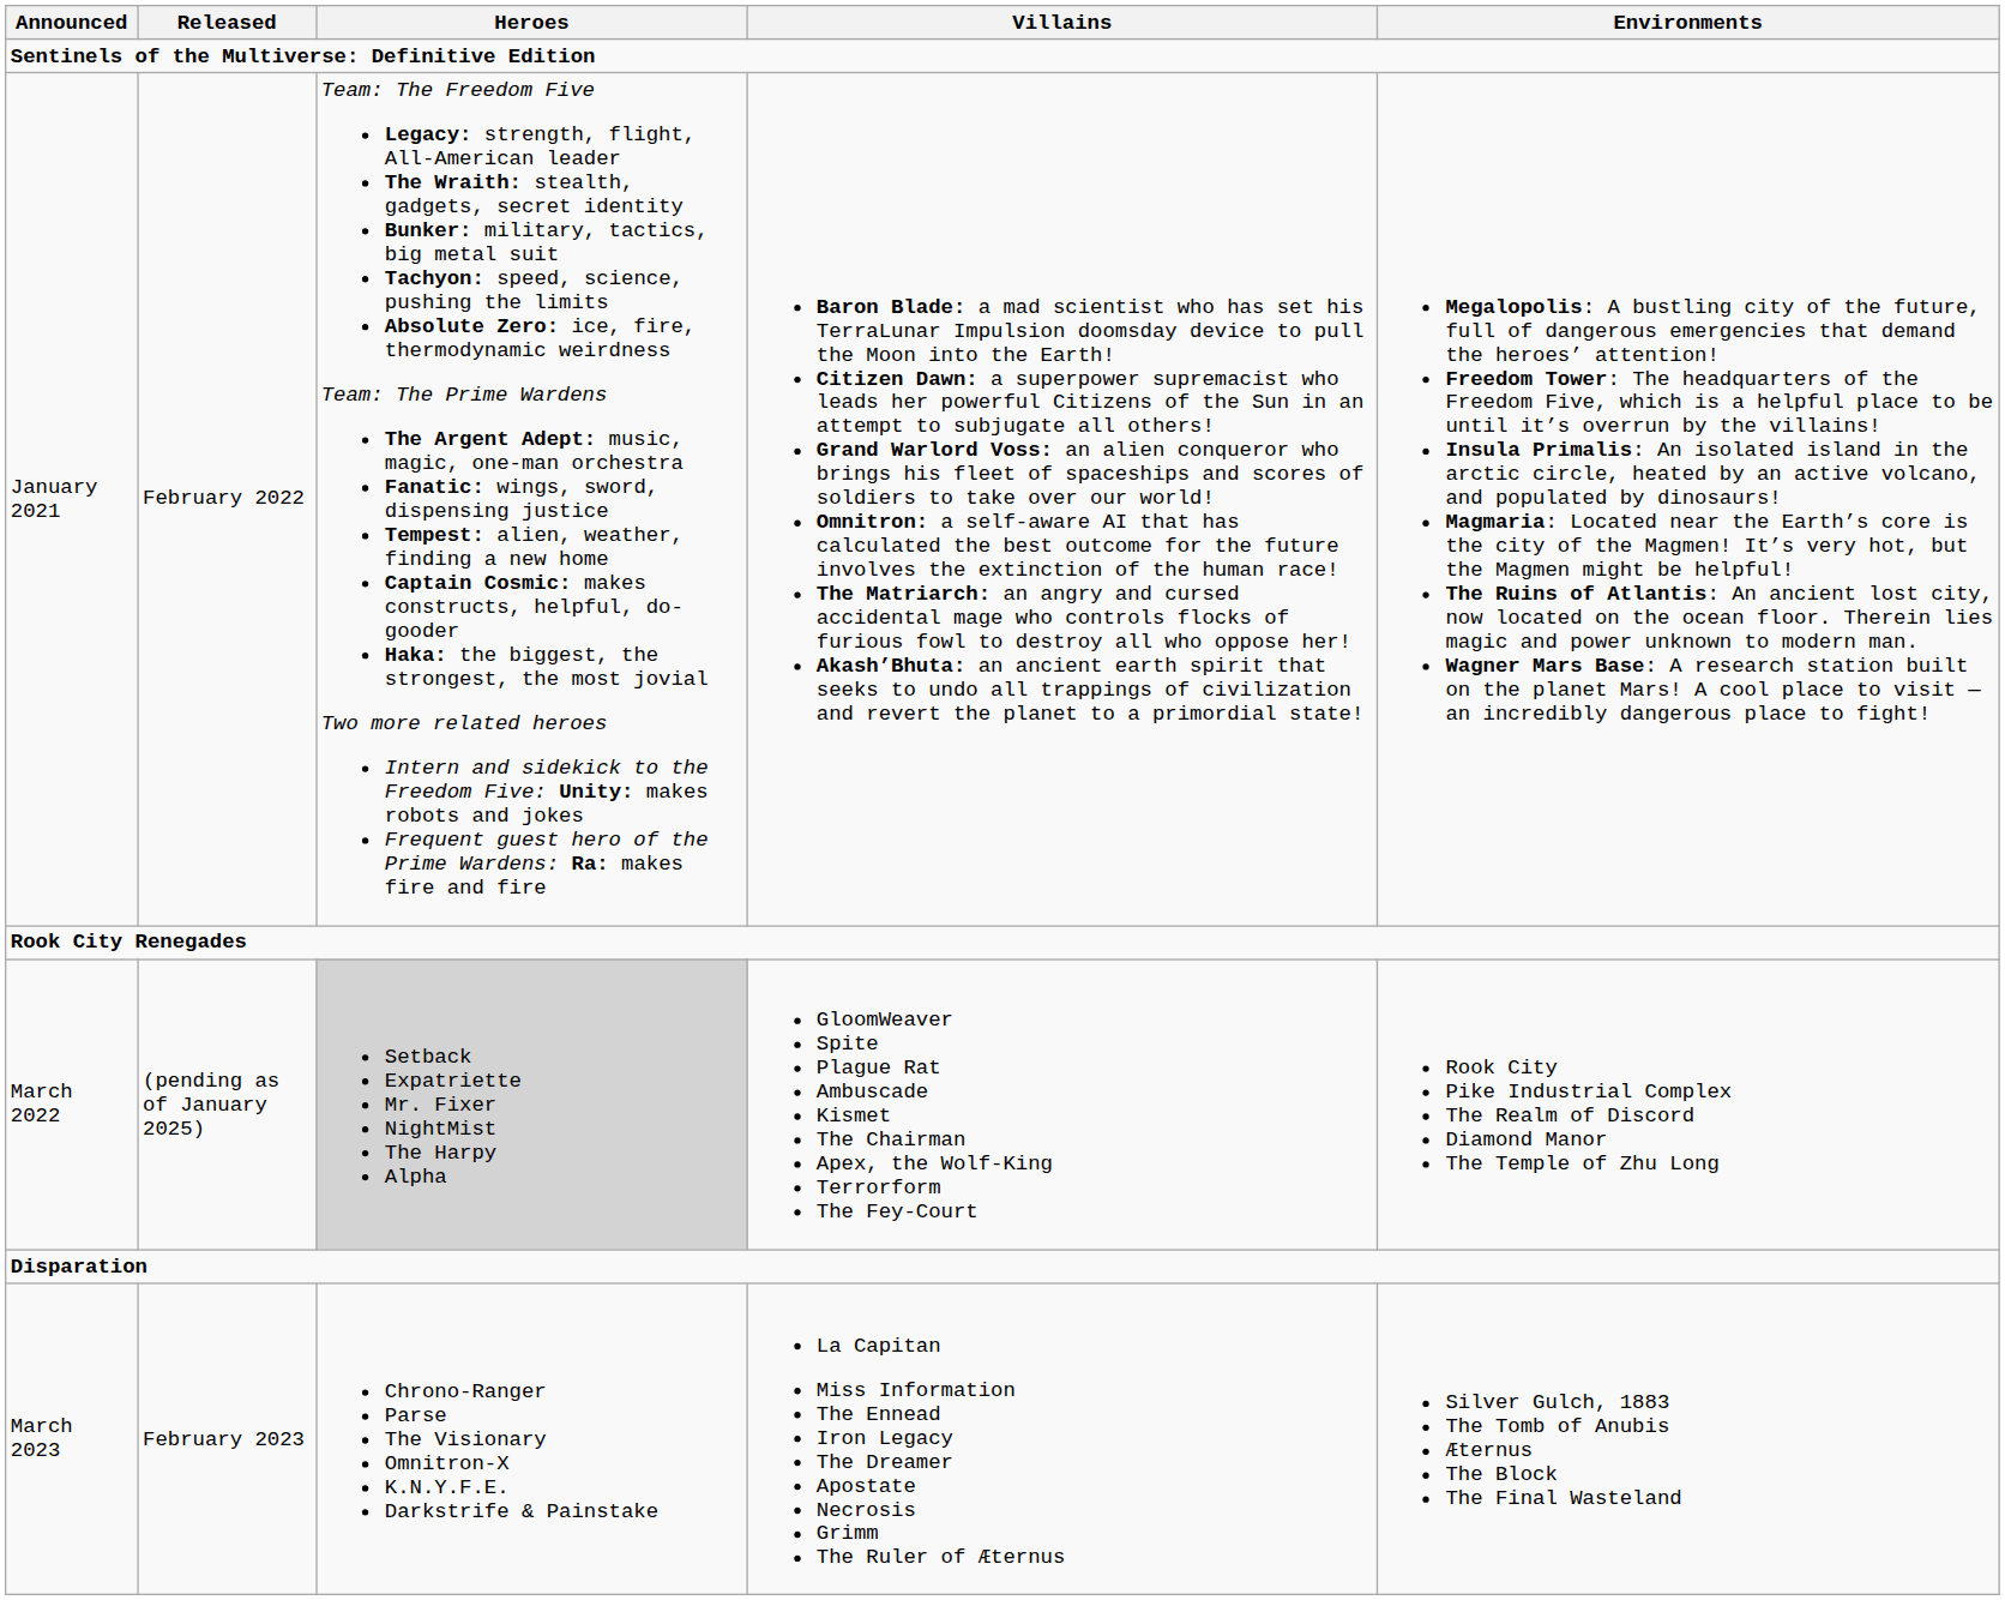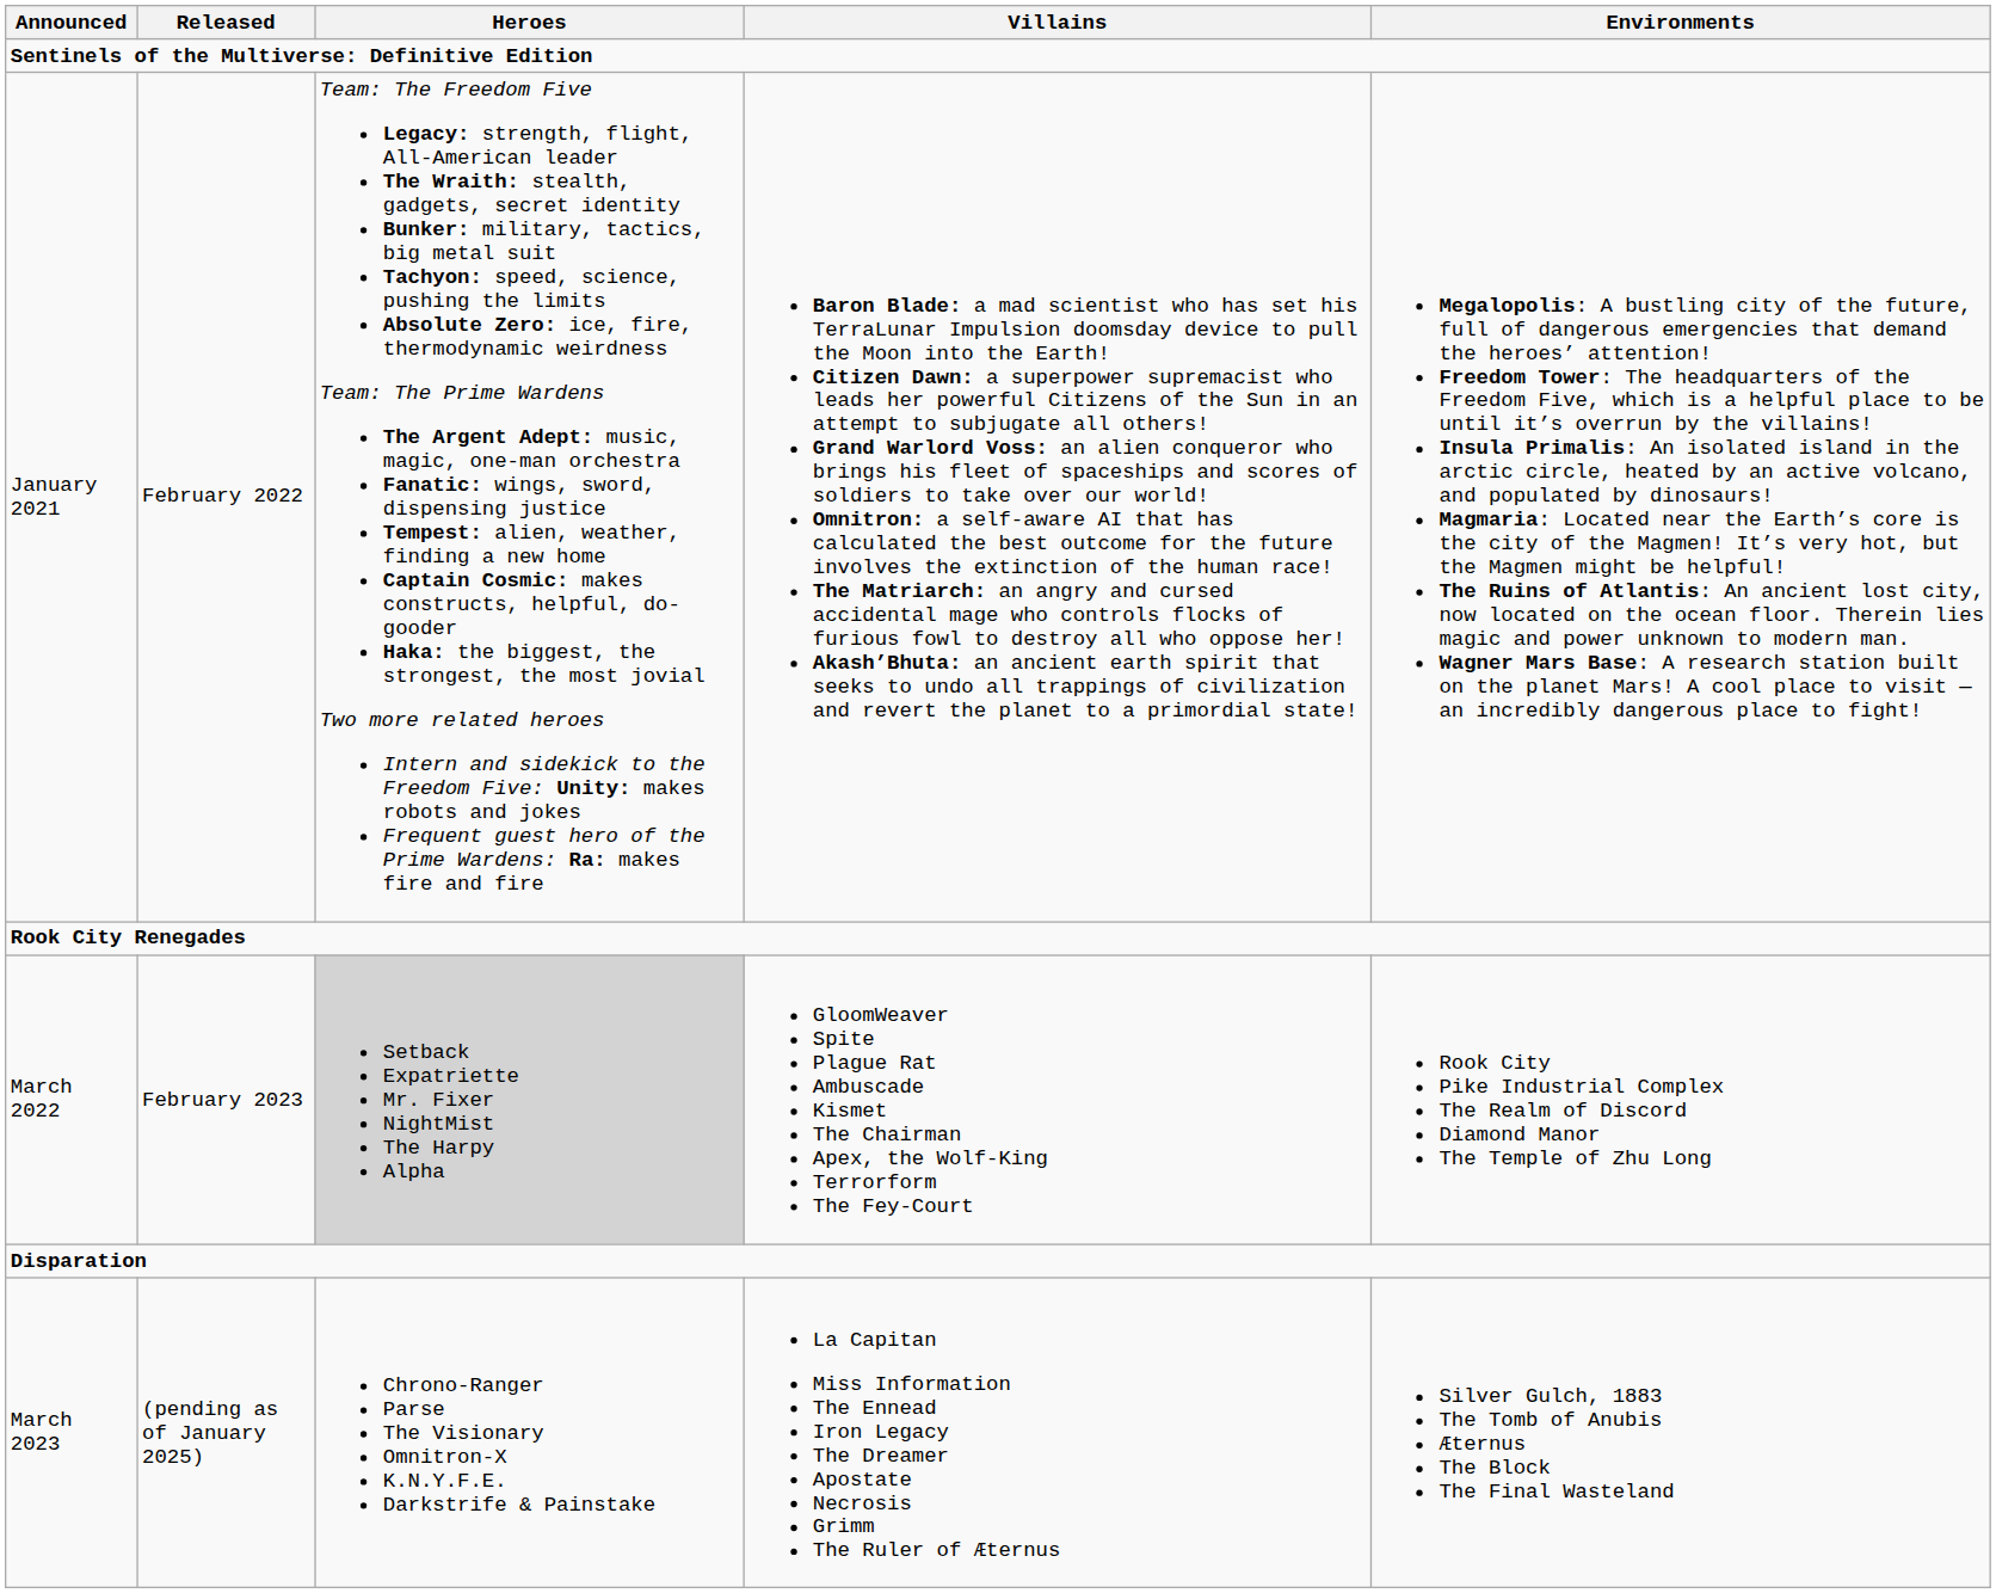 <table class="wikitable">
 <tr>
 <th>Announced</th>
 <th>Released</th>
 <th>Heroes</th>
 <th>Villains</th>
 <th>Environments</th>
 </tr>
 <tr>
 <td colspan="5"><strong>Sentinels of the Multiverse: Definitive Edition</strong></td>
 </tr>
 <tr>
 <td>January 2021 </td>
 <td>February 2022</td>
 <td><em>Team: The Freedom Five</em><br><ul><li><strong>Legacy:</strong> strength, flight, All-American leader</li><li><strong>The Wraith:</strong> stealth, gadgets, secret identity</li><li><strong>Bunker:</strong> military, tactics, big metal suit</li><li><strong>Tachyon:</strong> speed, science, pushing the limits</li><li><strong>Absolute Zero:</strong> ice, fire, thermodynamic weirdness</li></ul><em>Team: The Prime Wardens</em><ul><li><strong>The Argent Adept:</strong> music, magic, one-man orchestra</li><li><strong>Fanatic:</strong> wings, sword, dispensing justice</li><li><strong>Tempest:</strong> alien, weather, finding a new home</li><li><strong>Captain Cosmic:</strong> makes constructs, helpful, do-gooder</li><li><strong>Haka:</strong> the biggest, the strongest, the most jovial</li></ul><em>Two more related heroes</em><ul><li><em>Intern and sidekick to the Freedom Five:</em> <strong>Unity:</strong> makes robots and jokes</li><li><em>Frequent guest hero of the Prime Wardens:</em> <strong>Ra:</strong> makes fire and fire</li></ul></td>
 <td><br><ul><li><strong>Baron Blade:</strong> a mad scientist who has set his TerraLunar Impulsion doomsday device to pull the Moon into the Earth!</li><li><strong>Citizen Dawn:</strong> a superpower supremacist who leads her powerful Citizens of the Sun in an attempt to subjugate all others!</li><li><strong>Grand Warlord Voss:</strong> an alien conqueror who brings his fleet of spaceships and scores of soldiers to take over our world!</li><li><strong>Omnitron:</strong> a self-aware AI that has calculated the best outcome for the future involves the extinction of the human race!</li><li><strong>The Matriarch:</strong> an angry and cursed accidental mage who controls flocks of furious fowl to destroy all who oppose her!</li><li><strong>Akash’Bhuta:</strong> an ancient earth spirit that seeks to undo all trappings of civilization and revert the planet to a primordial state!</li></ul></td>
 <td><br><ul><li><strong>Megalopolis</strong>: A bustling city of the future, full of dangerous emergencies that demand the heroes’ attention!</li><li><strong>Freedom Tower</strong>: The headquarters of the Freedom Five, which is a helpful place to be until it’s overrun by the villains!</li><li><strong>Insula Primalis</strong>: An isolated island in the arctic circle, heated by an active volcano, and populated by dinosaurs!</li><li><strong>Magmaria</strong>: Located near the Earth’s core is the city of the Magmen! It’s very hot, but the Magmen might be helpful!</li><li><strong>The Ruins of Atlantis</strong>: An ancient lost city, now located on the ocean floor. Therein lies magic and power unknown to modern man.</li><li><strong>Wagner Mars Base</strong>: A research station built on the planet Mars! A cool place to visit — an incredibly dangerous place to fight!</li></ul></td>
 </tr>
 <tr>
 <td colspan="5"><strong>Rook City Renegades</strong></td>
 </tr>
 <tr>
 <td>March 2022</td>
-<td>(pending as of January 2025)</td>
+<td>February 2023</td>
 <td style="background: lightgrey;"><br><ul><li>Setback</li><li>Expatriette</li><li>Mr. Fixer</li><li>NightMist</li><li>The Harpy</li><li>Alpha</li></ul></td>
 <td><br><ul><li>GloomWeaver</li><li>Spite</li><li>Plague Rat</li><li>Ambuscade</li><li>Kismet</li><li>The Chairman</li><li>Apex, the Wolf-King</li><li>Terrorform</li><li>The Fey-Court</li></ul></td>
 <td><br><ul><li>Rook City</li><li>Pike Industrial Complex</li><li>The Realm of Discord</li><li>Diamond Manor</li><li>The Temple of Zhu Long</li></ul></td>
 </tr>
 <tr>
 <td colspan="5"><strong>Disparation</strong></td>
 </tr>
 <tr>
 <td>March 2023</td>
-<td>February 2023</td>
+<td>(pending as of January 2025)</td>
 <td><br><ul><li>Chrono-Ranger</li><li>Parse</li><li>The Visionary</li><li>Omnitron-X</li><li>K.N.Y.F.E.</li><li>Darkstrife & Painstake</li></ul></td>
 <td><br><ul><li>La Capitan</li></ul><ul><li>Miss Information</li><li>The Ennead</li><li>Iron Legacy</li><li>The Dreamer</li><li>Apostate</li><li>Necrosis</li><li>Grimm</li><li>The Ruler of Æternus</li></ul></td>
 <td><br><ul><li>Silver Gulch, 1883</li><li>The Tomb of Anubis</li><li>Æternus</li><li>The Block</li><li>The Final Wasteland</li></ul></td>
 </tr>
 </table>
